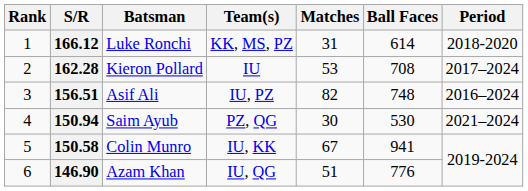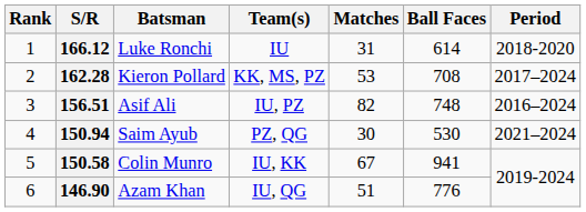 <table class="wikitable" style="text-align:center;">
 <tr>
 <th>Rank</th>
 <th>S/R</th>
 <th>Batsman</th>
 <th>Team(s)</th>
 <th>Matches</th>
 <th>Ball Faces</th>
 <th>Period</th>
 </tr>
 <tr>
 <td>1</td>
 <th>166.12</th>
 <td style="text-align:left"><a href='#'>Luke Ronchi</a></td>
-<td><a href='#'>KK</a>, <a href='#'>MS</a>, <a href='#'>PZ</a></td>
+<td><a href='#'>IU</a></td>
 <td>31</td>
 <td>614</td>
 <td>2018-2020</td>
 </tr>
 <tr>
 <td>2</td>
 <th>162.28</th>
 <td style="text-align:left"><a href='#'>Kieron Pollard</a></td>
-<td><a href='#'>IU</a></td>
+<td><a href='#'>KK</a>, <a href='#'>MS</a>, <a href='#'>PZ</a></td>
 <td>53</td>
 <td>708</td>
 <td>2017–2024</td>
 </tr>
 <tr>
 <td>3</td>
 <th>156.51</th>
 <td style="text-align:left"><a href='#'>Asif Ali</a></td>
 <td><a href='#'>IU</a>, <a href='#'>PZ</a></td>
 <td>82</td>
 <td>748</td>
 <td>2016–2024</td>
 </tr>
 <tr>
 <td>4</td>
 <th>150.94</th>
 <td style="text-align:left"><a href='#'>Saim Ayub</a></td>
 <td><a href='#'>PZ</a>, <a href='#'>QG</a></td>
 <td>30</td>
 <td>530</td>
 <td>2021–2024</td>
 </tr>
 <tr>
 <td>5</td>
 <th>150.58</th>
 <td style="text-align:left"><a href='#'>Colin Munro</a></td>
 <td><a href='#'>IU</a>, <a href='#'>KK</a></td>
 <td>67</td>
 <td>941</td>
 <td rowspan="2">2019-2024</td>
 </tr>
 <tr>
 <td>6</td>
 <th>146.90</th>
 <td style="text-align:left"><a href='#'>Azam Khan</a></td>
 <td><a href='#'>IU</a>, <a href='#'>QG</a></td>
 <td>51</td>
 <td>776</td>
 </tr>
 </table>
